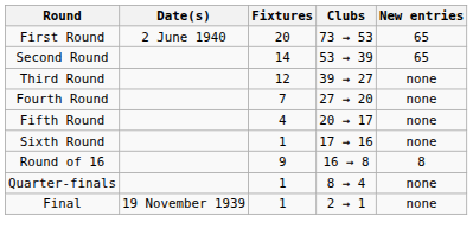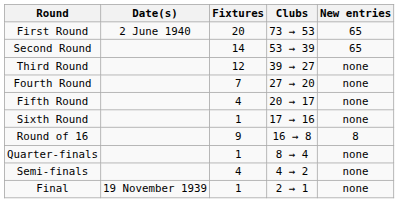 <table class="wikitable" style="text-align:center">
 <tr>
 <th>Round</th>
 <th>Date(s)</th>
 <th>Fixtures</th>
 <th>Clubs</th>
 <th>New entries</th>
 </tr>
 <tr>
 <td>First Round</td>
 <td>2 June 1940</td>
 <td>20</td>
 <td>73 → 53</td>
 <td>65</td>
 </tr>
 <tr>
 <td>Second Round</td>
 <td></td>
 <td>14</td>
 <td>53 → 39</td>
 <td>65</td>
 </tr>
 <tr>
 <td>Third Round</td>
 <td></td>
 <td>12</td>
 <td>39 → 27</td>
 <td>none</td>
 </tr>
 <tr>
 <td>Fourth Round</td>
 <td></td>
 <td>7</td>
 <td>27 → 20</td>
 <td>none</td>
 </tr>
 <tr>
 <td>Fifth Round</td>
 <td></td>
 <td>4</td>
 <td>20 → 17</td>
 <td>none</td>
 </tr>
 <tr>
 <td>Sixth Round</td>
 <td></td>
 <td>1</td>
 <td>17 → 16</td>
 <td>none</td>
 </tr>
 <tr>
 <td>Round of 16</td>
 <td></td>
 <td>9</td>
 <td>16 → 8</td>
 <td>8</td>
 </tr>
 <tr>
 <td>Quarter-finals</td>
 <td></td>
 <td>1</td>
 <td>8 → 4</td>
 <td>none</td>
 </tr>
 <tr>
+<td>Semi-finals</td>
+<td></td>
+<td>4</td>
+<td>4 → 2</td>
+<td>none</td>
+</tr>
+<tr>
 <td>Final</td>
 <td>19 November 1939</td>
 <td>1</td>
 <td>2 → 1</td>
 <td>none</td>
 </tr>
 </table>
